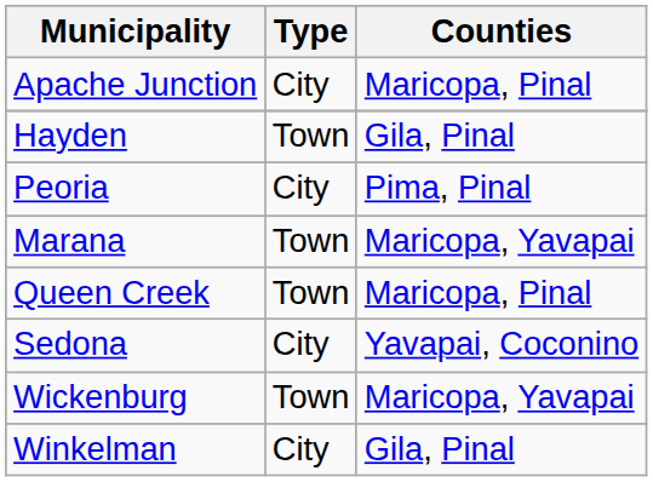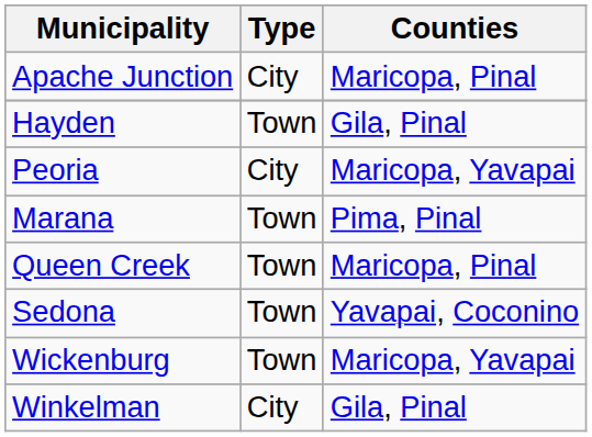 <table class="wikitable sortable">
 <tr>
 <th>Municipality</th>
 <th>Type</th>
 <th>Counties</th>
 </tr>
 <tr>
 <td><a href='#'>Apache Junction</a></td>
 <td>City</td>
 <td><a href='#'>Maricopa</a>, <a href='#'>Pinal</a></td>
 </tr>
 <tr>
 </tr>
 <tr>
 <td><a href='#'>Hayden</a></td>
 <td>Town</td>
 <td><a href='#'>Gila</a>, <a href='#'>Pinal</a></td>
 </tr>
 <tr>
 <td><a href='#'>Peoria</a></td>
 <td>City</td>
-<td><a href='#'>Pima</a>, <a href='#'>Pinal</a></td>
+<td><a href='#'>Maricopa</a>, <a href='#'>Yavapai</a></td>
 </tr>
 <tr>
 <td><a href='#'>Marana</a></td>
 <td>Town</td>
-<td><a href='#'>Maricopa</a>, <a href='#'>Yavapai</a></td>
+<td><a href='#'>Pima</a>, <a href='#'>Pinal</a></td>
 </tr>
 <tr>
 <td><a href='#'>Queen Creek</a></td>
 <td>Town</td>
 <td><a href='#'>Maricopa</a>, <a href='#'>Pinal</a></td>
 </tr>
 <tr>
 <td><a href='#'>Sedona</a></td>
-<td>City</td>
+<td>Town</td>
 <td><a href='#'>Yavapai</a>, <a href='#'>Coconino</a></td>
 </tr>
 <tr>
 <td><a href='#'>Wickenburg</a></td>
 <td>Town</td>
 <td><a href='#'>Maricopa</a>, <a href='#'>Yavapai</a></td>
 </tr>
 <tr>
 <td><a href='#'>Winkelman</a></td>
 <td>City</td>
 <td><a href='#'>Gila</a>, <a href='#'>Pinal</a></td>
 </tr>
 </table>
